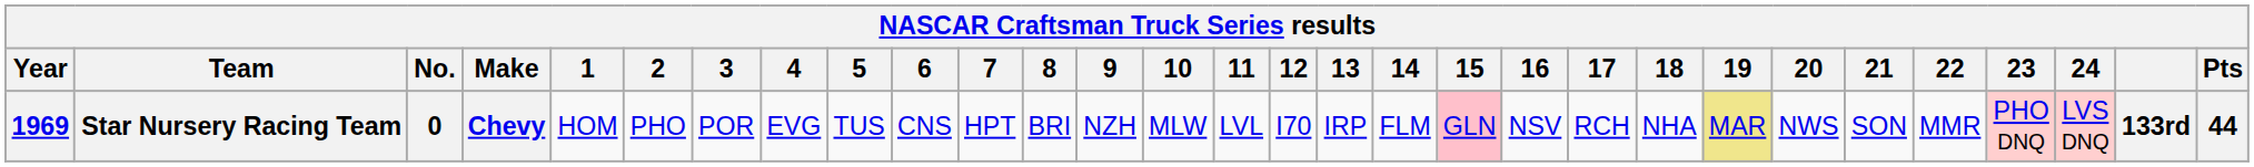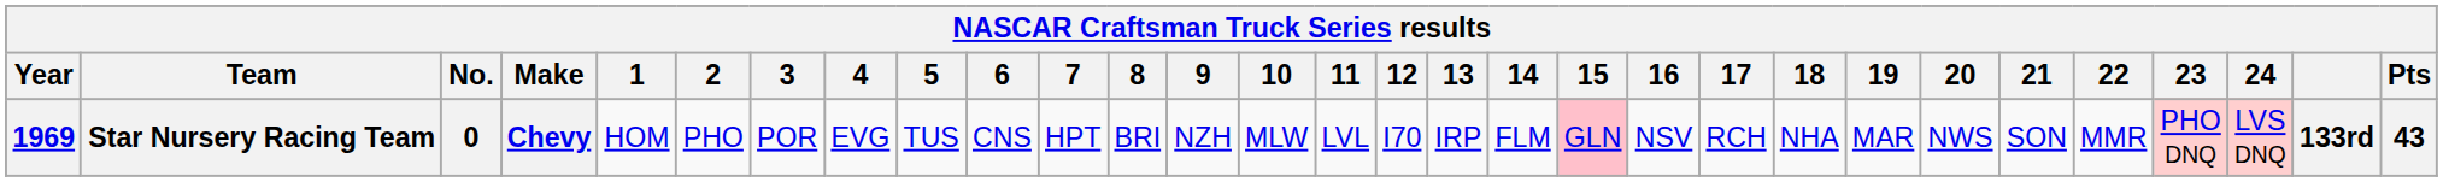 <table class="wikitable" style="text-align:center; font-size:75%">
 <tr>
 <th colspan=45><a href='#'>NASCAR Craftsman Truck Series</a> results</th>
 </tr>
 <tr>
 <th>Year</th>
 <th>Team</th>
 <th>No.</th>
 <th>Make</th>
 <th>1</th>
 <th>2</th>
 <th>3</th>
 <th>4</th>
 <th>5</th>
 <th>6</th>
 <th>7</th>
 <th>8</th>
 <th>9</th>
 <th>10</th>
 <th>11</th>
 <th>12</th>
 <th>13</th>
 <th>14</th>
 <th>15</th>
 <th>16</th>
 <th>17</th>
 <th>18</th>
 <th>19</th>
 <th>20</th>
 <th>21</th>
 <th>22</th>
 <th>23</th>
 <th>24</th>
 <th></th>
 <th>Pts</th>
 </tr>
 <tr>
 <th><a href='#'>1969</a></th>
 <th>Star Nursery Racing Team</th>
 <th>0</th>
 <th><a href='#'>Chevy</a></th>
 <td><a href='#'>HOM</a></td>
 <td><a href='#'>PHO</a></td>
 <td><a href='#'>POR</a></td>
 <td><a href='#'>EVG</a></td>
 <td><a href='#'>TUS</a></td>
 <td><a href='#'>CNS</a></td>
 <td><a href='#'>HPT</a></td>
 <td><a href='#'>BRI</a></td>
 <td><a href='#'>NZH</a></td>
 <td><a href='#'>MLW</a></td>
 <td><a href='#'>LVL</a></td>
 <td><a href='#'>I70</a></td>
 <td><a href='#'>IRP</a></td>
 <td><a href='#'>FLM</a></td>
 <td style="background: pink;"><a href='#'>GLN</a></td>
 <td><a href='#'>NSV</a></td>
 <td><a href='#'>RCH</a></td>
 <td><a href='#'>NHA</a></td>
-<td style="background: khaki;"><a href='#'>MAR</a></td>
+<td><a href='#'>MAR</a></td>
 <td><a href='#'>NWS</a></td>
 <td><a href='#'>SON</a></td>
 <td><a href='#'>MMR</a></td>
 <td style="background:#FFCFCF;"><a href='#'>PHO</a><br><small>DNQ</small></td>
 <td style="background:#FFCFCF;"><a href='#'>LVS</a><br><small>DNQ</small></td>
 <th>133rd</th>
-<th>44</th>
+<th>43</th>
 </tr>
 </table>
